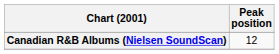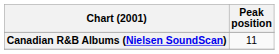 <table class="wikitable sortable plainrowheaders" style="text-align:center">
 <tr>
 <th scope="col">Chart (2001)</th>
 <th scope="col">Peak<br> position</th>
 </tr>
 <tr>
 </tr>
 <tr>
 <th scope="row">Canadian R&B Albums (<a href='#'>Nielsen SoundScan</a>)</th>
-<td style="text-align:center;">12</td>
+<td style="text-align:center;">11</td>
 </tr>
 <tr>
 </tr>
 <tr>
 </tr>
 <tr>
 </tr>
 </table>
